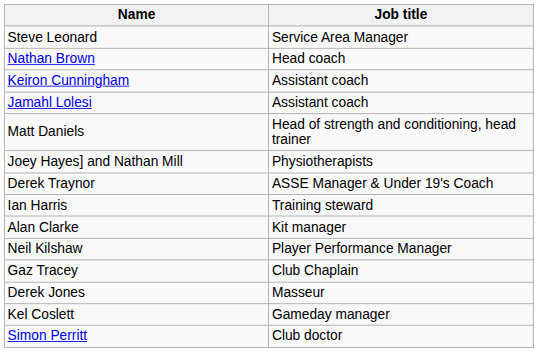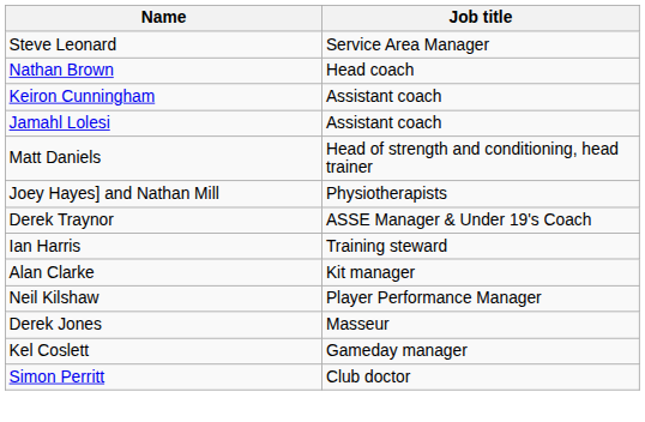 <table class="wikitable">
 <tr>
 <th width=300>Name</th>
 <th width=300>Job title</th>
 </tr>
 <tr>
 <td> Steve Leonard</td>
 <td>Service Area Manager</td>
 </tr>
 <tr>
 <td> <a href='#'>Nathan Brown</a></td>
 <td>Head coach</td>
 </tr>
 <tr>
 <td> <a href='#'>Keiron Cunningham</a></td>
 <td>Assistant coach</td>
 </tr>
 <tr>
 <td> <a href='#'>Jamahl Lolesi</a></td>
 <td>Assistant coach</td>
 </tr>
 <tr>
 <td> Matt Daniels</td>
 <td>Head of strength and conditioning, head trainer</td>
 </tr>
 <tr>
 <td> Joey Hayes] and  Nathan Mill</td>
 <td>Physiotherapists</td>
 </tr>
 <tr>
 <td> Derek Traynor</td>
 <td>ASSE Manager & Under 19's Coach</td>
 </tr>
 <tr>
 <td> Ian Harris</td>
 <td>Training steward</td>
 </tr>
 <tr>
 <td> Alan Clarke</td>
 <td>Kit manager</td>
 </tr>
 <tr>
 <td> Neil Kilshaw</td>
 <td>Player Performance Manager</td>
 </tr>
 <tr>
-<td> Gaz Tracey</td>
-<td>Club Chaplain</td>
-</tr>
-<tr>
 <td> Derek Jones</td>
 <td>Masseur</td>
 </tr>
 <tr>
 <td> Kel Coslett</td>
 <td>Gameday manager</td>
 </tr>
 <tr>
 <td> <a href='#'>Simon Perritt</a></td>
 <td>Club doctor</td>
 </tr>
 </table>
